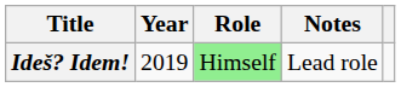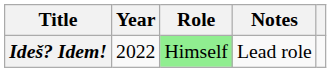 <table class="wikitable sortable plainrowheaders">
 <tr>
 <th scope="col">Title</th>
 <th scope="col">Year</th>
 <th scope="col">Role</th>
 <th scope="col" class="unsortable">Notes</th>
 <th scope="col" class="unsortable"></th>
 </tr>
 <tr>
 <th scope="row"><em>Ideš? Idem!</em></th>
-<td>2019</td>
+<td>2022</td>
 <td style="background: lightgreen;">Himself</td>
 <td>Lead role</td>
 <td style="text-align:center;"></td>
 </tr>
 </table>
